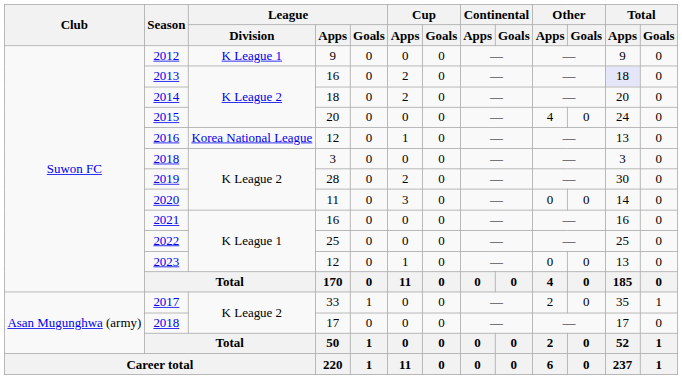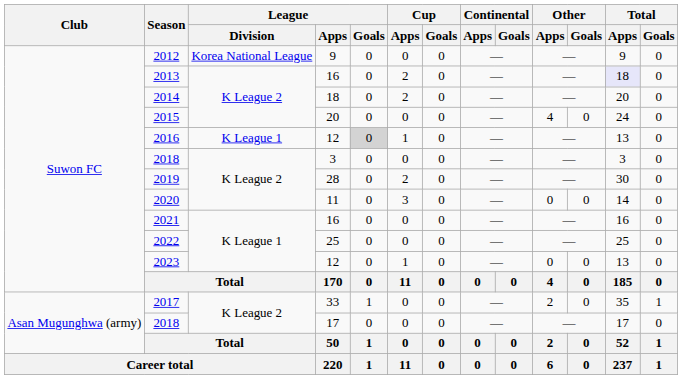 <table class="wikitable" style="text-align:center">
 <tr>
 <th rowspan=2>Club</th>
 <th rowspan=2>Season</th>
 <th colspan=3>League</th>
 <th colspan=2>Cup</th>
 <th colspan=2>Continental</th>
 <th colspan=2>Other</th>
 <th colspan=2>Total</th>
 </tr>
 <tr>
 <th>Division</th>
 <th>Apps</th>
 <th>Goals</th>
 <th>Apps</th>
 <th>Goals</th>
 <th>Apps</th>
 <th>Goals</th>
 <th>Apps</th>
 <th>Goals</th>
 <th>Apps</th>
 <th>Goals</th>
 </tr>
 <tr>
 <td rowspan="12"><a href='#'>Suwon FC</a></td>
 <td><a href='#'>2012</a></td>
-<td><a href='#'>K League 1</a></td>
+<td><a href='#'>Korea National League</a></td>
 <td>9</td>
 <td>0</td>
 <td>0</td>
 <td>0</td>
 <td colspan="2">—</td>
 <td colspan="2">—</td>
 <td>9</td>
 <td>0</td>
 </tr>
 <tr>
 <td><a href='#'>2013</a></td>
 <td rowspan="3"><a href='#'>K League 2</a></td>
 <td>16</td>
 <td>0</td>
 <td>2</td>
 <td>0</td>
 <td colspan="2">—</td>
 <td colspan="2">—</td>
 <td style="background: lavender;">18</td>
 <td>0</td>
 </tr>
 <tr>
 <td><a href='#'>2014</a></td>
 <td>18</td>
 <td>0</td>
 <td>2</td>
 <td>0</td>
 <td colspan="2">—</td>
 <td colspan="2">—</td>
 <td>20</td>
 <td>0</td>
 </tr>
 <tr>
 <td><a href='#'>2015</a></td>
 <td>20</td>
 <td>0</td>
 <td>0</td>
 <td>0</td>
 <td colspan="2">—</td>
 <td>4</td>
 <td>0</td>
 <td>24</td>
 <td>0</td>
 </tr>
 <tr>
 <td><a href='#'>2016</a></td>
-<td><a href='#'>Korea National League</a></td>
+<td><a href='#'>K League 1</a></td>
 <td>12</td>
-<td>0</td>
+<td style="background: lightgrey;">0</td>
 <td>1</td>
 <td>0</td>
 <td colspan="2">—</td>
 <td colspan="2">—</td>
 <td>13</td>
 <td>0</td>
 </tr>
 <tr>
 <td><a href='#'>2018</a></td>
 <td rowspan="3">K League 2</td>
 <td>3</td>
 <td>0</td>
 <td>0</td>
 <td>0</td>
 <td colspan="2">—</td>
 <td colspan="2">—</td>
 <td>3</td>
 <td>0</td>
 </tr>
 <tr>
 <td><a href='#'>2019</a></td>
 <td>28</td>
 <td>0</td>
 <td>2</td>
 <td>0</td>
 <td colspan="2">—</td>
 <td colspan="2">—</td>
 <td>30</td>
 <td>0</td>
 </tr>
 <tr>
 <td><a href='#'>2020</a></td>
 <td>11</td>
 <td>0</td>
 <td>3</td>
 <td>0</td>
 <td colspan="2">—</td>
 <td>0</td>
 <td>0</td>
 <td>14</td>
 <td>0</td>
 </tr>
 <tr>
 <td><a href='#'>2021</a></td>
 <td rowspan="3">K League 1</td>
 <td>16</td>
 <td>0</td>
 <td>0</td>
 <td>0</td>
 <td colspan="2">—</td>
 <td colspan="2">—</td>
 <td>16</td>
 <td>0</td>
 </tr>
 <tr>
 <td><a href='#'>2022</a></td>
 <td>25</td>
 <td>0</td>
 <td>0</td>
 <td>0</td>
 <td colspan="2">—</td>
 <td colspan="2">—</td>
 <td>25</td>
 <td>0</td>
 </tr>
 <tr>
 <td><a href='#'>2023</a></td>
 <td>12</td>
 <td>0</td>
 <td>1</td>
 <td>0</td>
 <td colspan="2">—</td>
 <td>0</td>
 <td>0</td>
 <td>13</td>
 <td>0</td>
 </tr>
 <tr>
 <th colspan=2>Total</th>
 <th>170</th>
 <th>0</th>
 <th>11</th>
 <th>0</th>
 <th>0</th>
 <th>0</th>
 <th>4</th>
 <th>0</th>
 <th>185</th>
 <th>0</th>
 </tr>
 <tr>
 <td rowspan="3"><a href='#'>Asan Mugunghwa</a> (army)</td>
 <td><a href='#'>2017</a></td>
 <td rowspan="2">K League 2</td>
 <td>33</td>
 <td>1</td>
 <td>0</td>
 <td>0</td>
 <td colspan="2">—</td>
 <td>2</td>
 <td>0</td>
 <td>35</td>
 <td>1</td>
 </tr>
 <tr>
 <td><a href='#'>2018</a></td>
 <td>17</td>
 <td>0</td>
 <td>0</td>
 <td>0</td>
 <td colspan="2">—</td>
 <td colspan="2">—</td>
 <td>17</td>
 <td>0</td>
 </tr>
 <tr>
 <th colspan=2>Total</th>
 <th>50</th>
 <th>1</th>
 <th>0</th>
 <th>0</th>
 <th>0</th>
 <th>0</th>
 <th>2</th>
 <th>0</th>
 <th>52</th>
 <th>1</th>
 </tr>
 <tr>
 <th colspan=3>Career total</th>
 <th>220</th>
 <th>1</th>
 <th>11</th>
 <th>0</th>
 <th>0</th>
 <th>0</th>
 <th>6</th>
 <th>0</th>
 <th>237</th>
 <th>1</th>
 </tr>
 </table>
